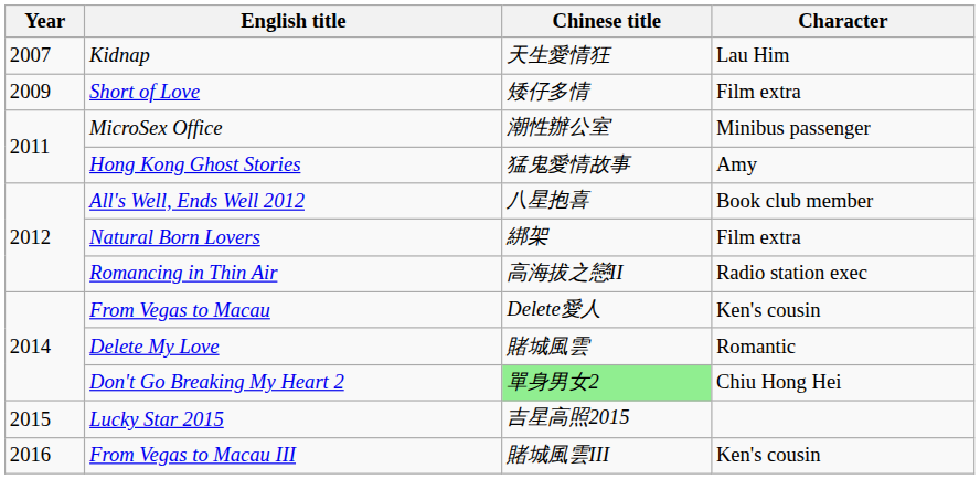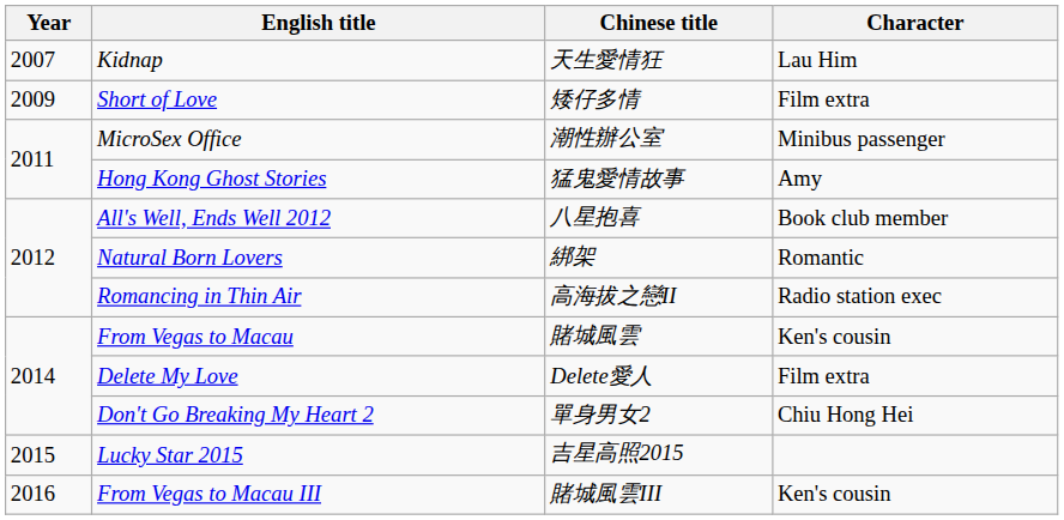 <table class="wikitable sortable" width=60%>
 <tr>
 <th>Year</th>
 <th>English title</th>
 <th>Chinese title</th>
 <th>Character</th>
 </tr>
 <tr>
 <td>2007</td>
 <td><em>Kidnap</em></td>
 <td><em>天生愛情狂</em></td>
 <td>Lau Him</td>
 </tr>
 <tr>
 <td>2009</td>
 <td><em><a href='#'>Short of Love</a></em></td>
 <td><em> 矮仔多情</em></td>
 <td>Film extra</td>
 </tr>
 <tr>
 <td rowspan=2>2011</td>
 <td><em>MicroSex Office</em></td>
 <td><em>潮性辦公室</em></td>
 <td>Minibus passenger</td>
 </tr>
 <tr>
 <td><em><a href='#'>Hong Kong Ghost Stories</a></em></td>
 <td><em>猛鬼愛情故事</em></td>
 <td>Amy</td>
 </tr>
 <tr>
 <td rowspan=3>2012</td>
 <td><em><a href='#'>All's Well, Ends Well 2012</a></em></td>
 <td><em>八星抱喜</em></td>
 <td>Book club member</td>
 </tr>
 <tr>
 <td><em><a href='#'>Natural Born Lovers</a></em></td>
 <td><em>綁架</em></td>
-<td>Film extra</td>
+<td>Romantic</td>
 </tr>
 <tr>
 <td><em><a href='#'>Romancing in Thin Air</a></em></td>
 <td><em>高海拔之戀II</em></td>
 <td>Radio station exec</td>
 </tr>
 <tr>
 <td rowspan=3>2014</td>
 <td><em><a href='#'>From Vegas to Macau</a></em></td>
-<td><em>Delete愛人</em></td>
+<td><em>賭城風雲</em></td>
 <td>Ken's cousin</td>
 </tr>
 <tr>
 <td><em><a href='#'>Delete My Love</a></em></td>
-<td><em>賭城風雲</em></td>
-<td>Romantic</td>
+<td><em>Delete愛人</em></td>
+<td>Film extra</td>
 </tr>
 <tr>
 <td><em><a href='#'>Don't Go Breaking My Heart 2</a></em></td>
-<td style="background: lightgreen;"><em>單身男女2</em></td>
+<td><em>單身男女2</em></td>
 <td>Chiu Hong Hei</td>
 </tr>
 <tr>
 <td>2015</td>
 <td><em><a href='#'>Lucky Star 2015</a></em></td>
 <td><em>吉星高照2015</em></td>
 <td></td>
 </tr>
 <tr>
 <td>2016</td>
 <td><em><a href='#'>From Vegas to Macau III</a></em></td>
 <td><em>賭城風雲III</em></td>
 <td>Ken's cousin</td>
 </tr>
 </table>
